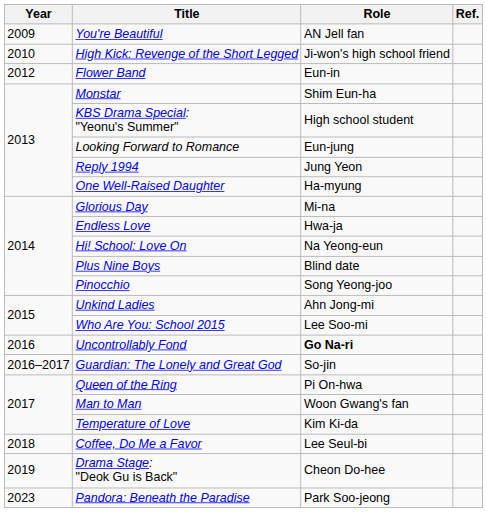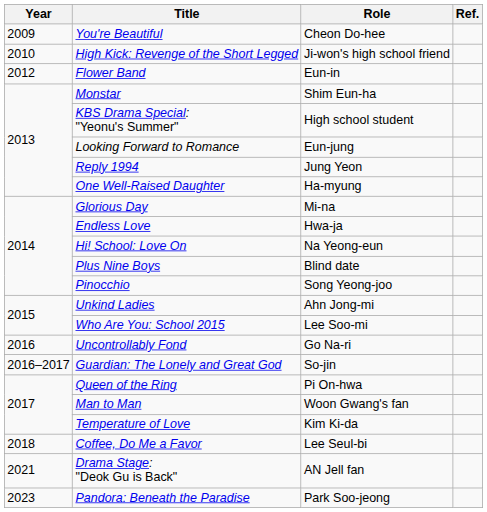 <table class="wikitable">
 <tr>
 <th>Year</th>
 <th>Title</th>
 <th>Role</th>
 <th>Ref.</th>
 </tr>
 <tr>
 <td>2009</td>
 <td><em><a href='#'>You're Beautiful</a></em></td>
-<td>AN Jell fan</td>
+<td>Cheon Do-hee</td>
 <td></td>
 </tr>
 <tr>
 <td>2010</td>
 <td><em><a href='#'>High Kick: Revenge of the Short Legged</a></em></td>
 <td>Ji-won's high school friend</td>
 <td></td>
 </tr>
 <tr>
 <td>2012</td>
 <td><em><a href='#'>Flower Band</a></em></td>
 <td>Eun-in</td>
 <td></td>
 </tr>
 <tr>
 <td rowspan="5">2013</td>
 <td><em><a href='#'>Monstar</a></em></td>
 <td>Shim Eun-ha</td>
 <td></td>
 </tr>
 <tr>
 <td><em><a href='#'>KBS Drama Special</a>:</em><br>"Yeonu's Summer"</td>
 <td>High school student</td>
 <td></td>
 </tr>
 <tr>
 <td><em>Looking Forward to Romance</em></td>
 <td>Eun-jung</td>
 <td></td>
 </tr>
 <tr>
 <td><em><a href='#'>Reply 1994</a></em></td>
 <td>Jung Yeon</td>
 <td></td>
 </tr>
 <tr>
 <td><em><a href='#'>One Well-Raised Daughter</a></em></td>
 <td>Ha-myung</td>
 <td></td>
 </tr>
 <tr>
 <td rowspan="5">2014</td>
 <td><em><a href='#'>Glorious Day</a></em></td>
 <td>Mi-na</td>
 <td></td>
 </tr>
 <tr>
 <td><em><a href='#'>Endless Love</a></em></td>
 <td>Hwa-ja</td>
 <td></td>
 </tr>
 <tr>
 <td><em><a href='#'>Hi! School: Love On</a></em></td>
 <td>Na Yeong-eun</td>
 <td></td>
 </tr>
 <tr>
 <td><em><a href='#'>Plus Nine Boys</a></em></td>
 <td>Blind date</td>
 <td></td>
 </tr>
 <tr>
 <td><em><a href='#'>Pinocchio</a></em></td>
 <td>Song Yeong-joo</td>
 <td></td>
 </tr>
 <tr>
 <td rowspan="2">2015</td>
 <td><em><a href='#'>Unkind Ladies</a></em></td>
 <td>Ahn Jong-mi</td>
 <td></td>
 </tr>
 <tr>
 <td><em><a href='#'>Who Are You: School 2015</a></em></td>
 <td>Lee Soo-mi</td>
 <td></td>
 </tr>
 <tr>
 <td>2016</td>
 <td><em><a href='#'>Uncontrollably Fond</a></em></td>
-<td><strong>Go Na-ri</strong></td>
+<td>Go Na-ri</td>
 <td></td>
 </tr>
 <tr>
 <td>2016–2017</td>
 <td><em><a href='#'>Guardian: The Lonely and Great God</a></em></td>
 <td>So-jin</td>
 <td></td>
 </tr>
 <tr>
 <td rowspan="3">2017</td>
 <td><em><a href='#'>Queen of the Ring</a></em></td>
 <td>Pi On-hwa</td>
 <td></td>
 </tr>
 <tr>
 <td><em><a href='#'>Man to Man</a></em></td>
 <td>Woon Gwang's fan</td>
 <td></td>
 </tr>
 <tr>
 <td><em><a href='#'>Temperature of Love</a></em></td>
 <td>Kim Ki-da</td>
 <td></td>
 </tr>
 <tr>
 <td>2018</td>
 <td><em><a href='#'>Coffee, Do Me a Favor</a></em></td>
 <td>Lee Seul-bi</td>
 <td></td>
 </tr>
 <tr>
-<td>2019</td>
+<td>2021</td>
 <td><em><a href='#'>Drama Stage</a>:</em><br>"Deok Gu is Back"</td>
-<td>Cheon Do-hee</td>
+<td>AN Jell fan</td>
 <td></td>
 </tr>
 <tr>
 <td>2023</td>
 <td><em><a href='#'>Pandora: Beneath the Paradise</a></em></td>
 <td>Park Soo-jeong</td>
 <td></td>
 </tr>
 </table>
